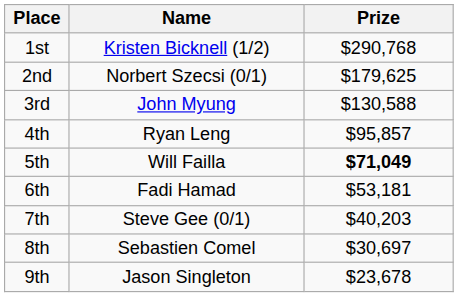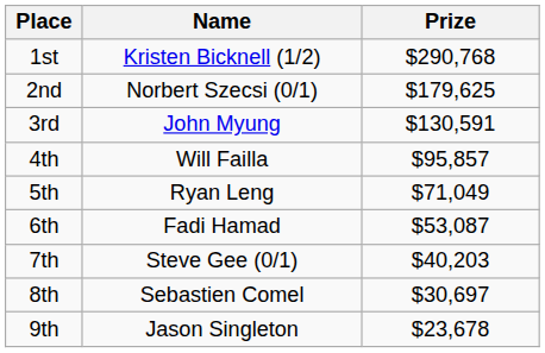 <table class="wikitable">
 <tr>
 <th width="50">Place</th>
 <th width="200">Name</th>
 <th width="125">Prize</th>
 </tr>
 <tr>
 <td align = "center">1st</td>
 <td align = "center"><a href='#'>Kristen Bicknell</a> (1/2)</td>
 <td align = "center">$290,768</td>
 </tr>
 <tr>
 <td align = "center">2nd</td>
 <td align = "center">Norbert Szecsi (0/1)</td>
 <td align = "center">$179,625</td>
 </tr>
 <tr>
 <td align = "center">3rd</td>
 <td align = "center"><a href='#'>John Myung</a></td>
-<td align = "center">$130,588</td>
+<td align = "center">$130,591</td>
 </tr>
 <tr>
 <td align = "center">4th</td>
-<td align = "center">Ryan Leng</td>
+<td align = "center">Will Failla</td>
 <td align = "center">$95,857</td>
 </tr>
 <tr>
 <td align = "center">5th</td>
-<td align = "center">Will Failla</td>
-<td align = "center"><strong>$71,049</strong></td>
+<td align = "center">Ryan Leng</td>
+<td align = "center">$71,049</td>
 </tr>
 <tr>
 <td align = "center">6th</td>
 <td align = "center">Fadi Hamad</td>
-<td align = "center">$53,181</td>
+<td align = "center">$53,087</td>
 </tr>
 <tr>
 <td align = "center">7th</td>
 <td align = "center">Steve Gee (0/1)</td>
 <td align = "center">$40,203</td>
 </tr>
 <tr>
 <td align = "center">8th</td>
 <td align = "center">Sebastien Comel</td>
 <td align = "center">$30,697</td>
 </tr>
 <tr>
 <td align = "center">9th</td>
 <td align = "center">Jason Singleton</td>
 <td align = "center">$23,678</td>
 </tr>
 </table>
